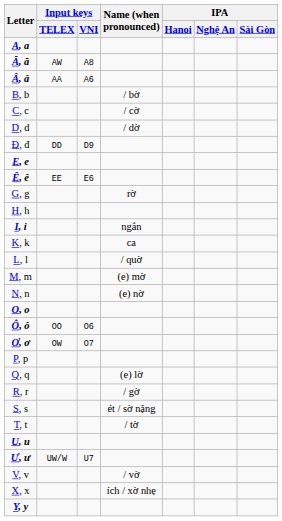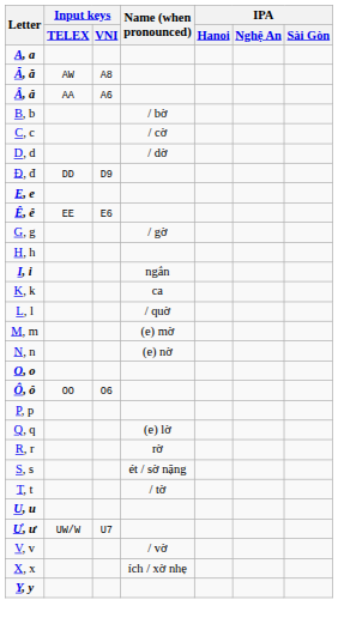 <table class="wikitable" style="text-align:center">
 <tr>
 <th rowspan="2" scope="col">Letter</th>
 <th colspan="2"><a href='#'>Input keys</a></th>
 <th rowspan="2">Name (when<br>pronounced)</th>
 <th colspan="3">IPA</th>
 </tr>
 <tr>
 <th><a href='#'>TELEX</a></th>
 <th><a href='#'>VNI</a></th>
 <th><a href='#'>Hanoi</a></th>
 <th><a href='#'>Nghệ An</a></th>
 <th><a href='#'>Sài Gòn</a></th>
 </tr>
 <tr>
 <td><strong><em><a href='#'>A</a>, a</em></strong></td>
 <td></td>
 <td></td>
 <td></td>
 <td></td>
 <td></td>
 <td></td>
 </tr>
 <tr>
 <td><strong><em><a href='#'>Ă</a>, ă</em></strong></td>
 <td><code>AW</code></td>
 <td><code>A8</code></td>
 <td></td>
 <td></td>
 <td></td>
 <td></td>
 </tr>
 <tr>
 <td><strong><em><a href='#'>Â</a>, â</em></strong></td>
 <td><code>AA</code></td>
 <td><code>A6</code></td>
 <td></td>
 <td colspan="1"></td>
 <td></td>
 <td></td>
 </tr>
 <tr>
 <td><a href='#'>B</a>, b</td>
 <td></td>
 <td></td>
 <td> / bờ</td>
 <td colspan="1"></td>
 <td></td>
 <td></td>
 </tr>
 <tr>
 <td><a href='#'>C</a>, c</td>
 <td></td>
 <td></td>
 <td> / cờ</td>
 <td></td>
 <td></td>
 <td></td>
 </tr>
 <tr>
 <td><a href='#'>D</a>, d</td>
 <td></td>
 <td></td>
 <td> / dờ</td>
 <td></td>
 <td></td>
 <td></td>
 </tr>
 <tr>
 <td><a href='#'>Đ</a>, đ</td>
 <td><code>DD</code></td>
 <td><code>D9</code></td>
 <td></td>
 <td></td>
 <td></td>
 <td></td>
 </tr>
 <tr>
 <td><strong><em><a href='#'>E</a>, e</em></strong></td>
 <td></td>
 <td></td>
 <td></td>
 <td></td>
 <td></td>
 <td></td>
 </tr>
 <tr>
 <td><strong><em><a href='#'>Ê</a>, ê</em></strong></td>
 <td><code>EE</code></td>
 <td><code>E6</code></td>
 <td></td>
 <td></td>
 <td></td>
 <td></td>
 </tr>
 <tr>
 <td><a href='#'>G</a>, g</td>
 <td></td>
 <td></td>
-<td>rờ</td>
+<td> / gờ</td>
 <td></td>
 <td></td>
 <td></td>
 </tr>
 <tr>
 <td><a href='#'>H</a>, h</td>
 <td></td>
 <td></td>
 <td></td>
 <td colspan="1"></td>
 <td></td>
 <td></td>
 </tr>
 <tr>
 <td><strong><em><a href='#'>I</a>, i</em></strong></td>
 <td></td>
 <td></td>
 <td> ngắn</td>
 <td></td>
 <td></td>
 <td></td>
 </tr>
 <tr>
 <td><a href='#'>K</a>, k</td>
 <td></td>
 <td></td>
 <td>ca</td>
 <td></td>
 <td></td>
 <td></td>
 </tr>
 <tr>
 <td><a href='#'>L</a>, l</td>
 <td></td>
 <td></td>
 <td> / quờ</td>
 <td></td>
 <td></td>
 <td></td>
 </tr>
 <tr>
 <td><a href='#'>M</a>, m</td>
 <td></td>
 <td></td>
 <td>(e) mờ</td>
 <td></td>
 <td></td>
 <td></td>
 </tr>
 <tr>
 <td><a href='#'>N</a>, n</td>
 <td></td>
 <td></td>
 <td>(e) nờ</td>
 <td></td>
 <td></td>
 <td></td>
 </tr>
 <tr>
 <td><strong><em><a href='#'>O</a>, o</em></strong></td>
 <td></td>
 <td></td>
 <td></td>
 <td></td>
 <td></td>
 <td></td>
 </tr>
 <tr>
 <td><strong><em><a href='#'>Ô</a>, ô</em></strong></td>
 <td><code>OO</code></td>
 <td><code>O6</code></td>
 <td></td>
 <td></td>
 <td></td>
 <td></td>
 </tr>
 <tr>
-<td><strong><em><a href='#'>Ơ</a>, ơ</em></strong></td>
-<td><code>OW</code></td>
-<td><code>O7</code></td>
-<td></td>
-<td></td>
-<td></td>
-<td></td>
-</tr>
-<tr>
 <td><a href='#'>P</a>, p</td>
 <td></td>
 <td></td>
 <td></td>
 <td></td>
 <td></td>
 <td></td>
 </tr>
 <tr>
 <td><a href='#'>Q</a>, q</td>
 <td></td>
 <td></td>
 <td>(e) lờ</td>
 <td colspan="1"></td>
 <td></td>
 <td></td>
 </tr>
 <tr>
 <td><a href='#'>R</a>, r</td>
 <td></td>
 <td></td>
-<td> / gờ</td>
+<td>rờ</td>
 <td></td>
 <td></td>
 <td></td>
 </tr>
 <tr>
 <td><a href='#'>S</a>, s</td>
 <td></td>
 <td></td>
 <td>ét / sờ nặng</td>
 <td></td>
 <td></td>
 <td></td>
 </tr>
 <tr>
 <td><a href='#'>T</a>, t</td>
 <td></td>
 <td></td>
 <td> / tờ</td>
 <td></td>
 <td></td>
 <td></td>
 </tr>
 <tr>
 <td><strong><em><a href='#'>U</a>, u</em></strong></td>
 <td></td>
 <td></td>
 <td></td>
 <td></td>
 <td></td>
 <td></td>
 </tr>
 <tr>
 <td><strong><em><a href='#'>Ư</a>, ư</em></strong></td>
 <td><code>UW/W</code></td>
 <td><code>U7</code></td>
 <td></td>
 <td></td>
 <td></td>
 <td></td>
 </tr>
 <tr>
 <td><a href='#'>V</a>, v</td>
 <td></td>
 <td></td>
 <td> / vờ</td>
 <td></td>
 <td></td>
 <td></td>
 </tr>
 <tr>
 <td><a href='#'>X</a>, x</td>
 <td></td>
 <td></td>
 <td>ích / xờ nhẹ</td>
 <td></td>
 <td></td>
 <td></td>
 </tr>
 <tr>
 <td><strong><em><a href='#'>Y</a>, y</em></strong></td>
 <td></td>
 <td></td>
 <td></td>
 <td></td>
 <td></td>
 <td></td>
 </tr>
 </table>
